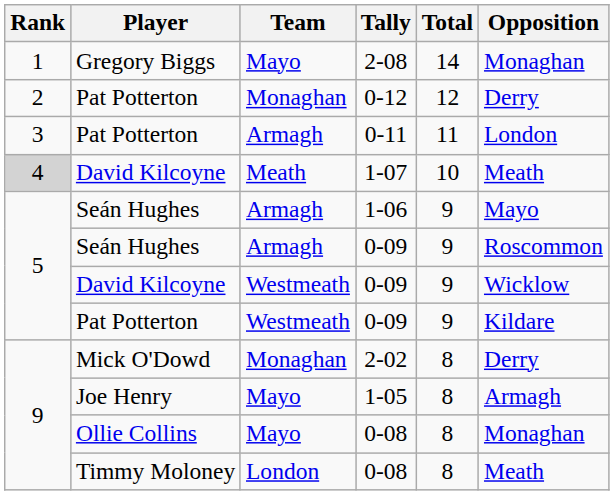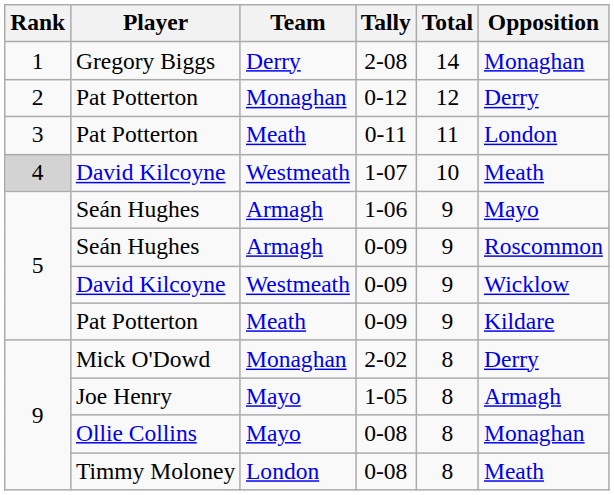 <table class="wikitable">
 <tr>
 <th>Rank</th>
 <th>Player</th>
 <th>Team</th>
 <th>Tally</th>
 <th>Total</th>
 <th>Opposition</th>
 </tr>
 <tr>
 <td rowspan="1" style="text-align:center;">1</td>
 <td>Gregory Biggs</td>
-<td><a href='#'>Mayo</a></td>
+<td><a href='#'>Derry</a></td>
 <td align=center>2-08</td>
 <td align=center>14</td>
 <td><a href='#'>Monaghan</a></td>
 </tr>
 <tr>
 <td rowspan="1" style="text-align:center;">2</td>
 <td>Pat Potterton</td>
 <td><a href='#'>Monaghan</a></td>
 <td align=center>0-12</td>
 <td align=center>12</td>
 <td><a href='#'>Derry</a></td>
 </tr>
 <tr>
 <td rowspan="1" style="text-align:center;">3</td>
 <td>Pat Potterton</td>
-<td><a href='#'>Armagh</a></td>
+<td><a href='#'>Meath</a></td>
 <td align=center>0-11</td>
 <td align=center>11</td>
 <td><a href='#'>London</a></td>
 </tr>
 <tr>
 <td rowspan="1" style="background: lightgrey; text-align:center;">4</td>
 <td><a href='#'>David Kilcoyne</a></td>
-<td><a href='#'>Meath</a></td>
+<td><a href='#'>Westmeath</a></td>
 <td align=center>1-07</td>
 <td align=center>10</td>
 <td><a href='#'>Meath</a></td>
 </tr>
 <tr>
 <td rowspan="4" style="text-align:center;">5</td>
 <td>Seán Hughes</td>
 <td><a href='#'>Armagh</a></td>
 <td align=center>1-06</td>
 <td align=center>9</td>
 <td><a href='#'>Mayo</a></td>
 </tr>
 <tr>
 <td>Seán Hughes</td>
 <td><a href='#'>Armagh</a></td>
 <td align=center>0-09</td>
 <td align=center>9</td>
 <td><a href='#'>Roscommon</a></td>
 </tr>
 <tr>
 <td><a href='#'>David Kilcoyne</a></td>
 <td><a href='#'>Westmeath</a></td>
 <td align=center>0-09</td>
 <td align=center>9</td>
 <td><a href='#'>Wicklow</a></td>
 </tr>
 <tr>
 <td>Pat Potterton</td>
-<td><a href='#'>Westmeath</a></td>
+<td><a href='#'>Meath</a></td>
 <td align=center>0-09</td>
 <td align=center>9</td>
 <td><a href='#'>Kildare</a></td>
 </tr>
 <tr>
 <td rowspan="4" style="text-align:center;">9</td>
 <td>Mick O'Dowd</td>
 <td><a href='#'>Monaghan</a></td>
 <td align=center>2-02</td>
 <td align=center>8</td>
 <td><a href='#'>Derry</a></td>
 </tr>
 <tr>
 <td>Joe Henry</td>
 <td><a href='#'>Mayo</a></td>
 <td align=center>1-05</td>
 <td align=center>8</td>
 <td><a href='#'>Armagh</a></td>
 </tr>
 <tr>
 <td><a href='#'>Ollie Collins</a></td>
 <td><a href='#'>Mayo</a></td>
 <td align=center>0-08</td>
 <td align=center>8</td>
 <td><a href='#'>Monaghan</a></td>
 </tr>
 <tr>
 <td>Timmy Moloney</td>
 <td><a href='#'>London</a></td>
 <td align=center>0-08</td>
 <td align=center>8</td>
 <td><a href='#'>Meath</a></td>
 </tr>
 </table>
